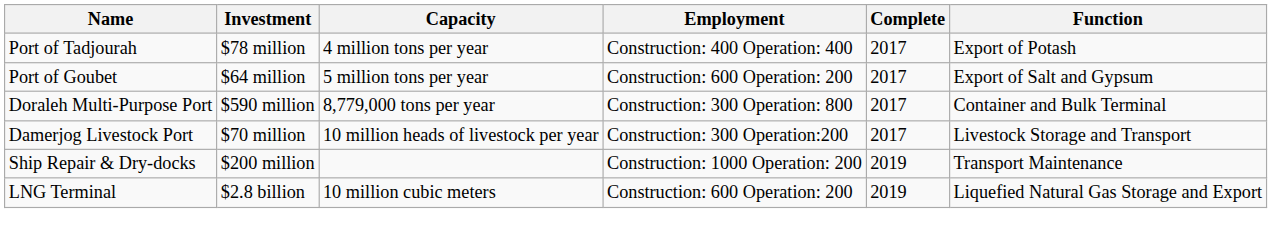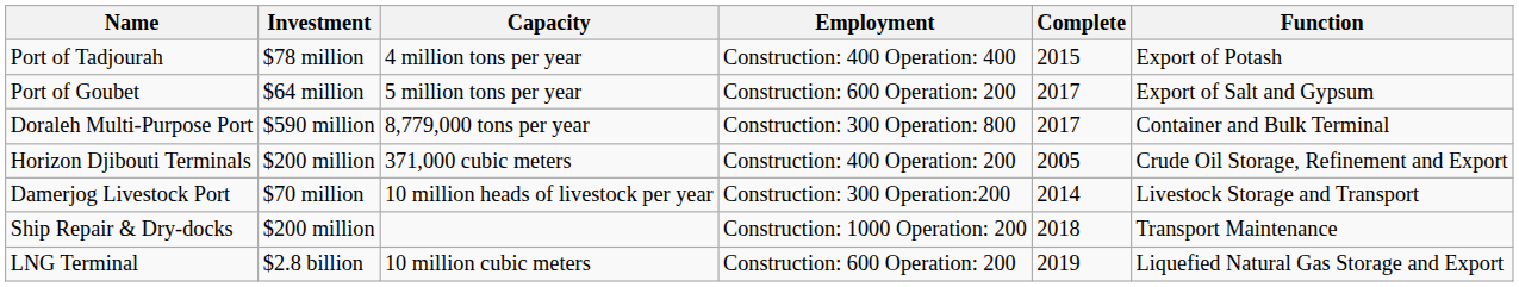 <table class="wikitable sortable">
 <tr>
 <th>Name</th>
 <th>Investment</th>
 <th>Capacity</th>
 <th>Employment</th>
 <th>Complete</th>
 <th>Function</th>
 </tr>
 <tr>
 <td>Port of Tadjourah</td>
 <td>$78 million</td>
 <td>4 million tons per year</td>
 <td>Construction: 400  Operation: 400</td>
-<td>2017</td>
+<td>2015</td>
 <td>Export of Potash</td>
 </tr>
 <tr>
 <td>Port of Goubet</td>
 <td>$64 million</td>
 <td>5 million tons per year</td>
 <td>Construction: 600  Operation: 200</td>
 <td>2017</td>
 <td>Export of Salt and Gypsum</td>
 </tr>
 <tr>
 <td>Doraleh Multi-Purpose Port</td>
 <td>$590 million</td>
 <td>8,779,000 tons per year</td>
 <td>Construction: 300  Operation: 800</td>
 <td>2017</td>
 <td>Container and Bulk Terminal</td>
 </tr>
 <tr>
+<td>Horizon Djibouti Terminals</td>
+<td>$200 million</td>
+<td>371,000 cubic meters</td>
+<td>Construction: 400  Operation: 200</td>
+<td>2005</td>
+<td>Crude Oil Storage, Refinement and Export</td>
+</tr>
+<tr>
 <td>Damerjog Livestock Port</td>
 <td>$70 million</td>
 <td>10 million heads of livestock per year</td>
 <td>Construction: 300  Operation:200</td>
-<td>2017</td>
+<td>2014</td>
 <td>Livestock Storage and Transport</td>
 </tr>
 <tr>
 <td>Ship Repair & Dry-docks</td>
 <td>$200 million</td>
 <td></td>
 <td>Construction: 1000   Operation: 200</td>
-<td>2019</td>
+<td>2018</td>
 <td>Transport Maintenance</td>
 </tr>
 <tr>
 <td>LNG Terminal</td>
 <td>$2.8 billion</td>
 <td>10 million cubic meters</td>
 <td>Construction: 600  Operation: 200</td>
 <td>2019</td>
 <td>Liquefied Natural Gas Storage and Export</td>
 </tr>
 </table>
